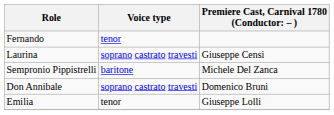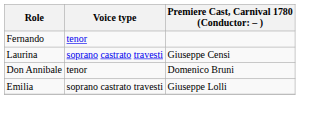 <table class="wikitable">
 <tr>
 <th>Role</th>
 <th>Voice type</th>
 <th>Premiere Cast, Carnival 1780 <br>(Conductor: – )</th>
 </tr>
 <tr>
 <td>Fernando</td>
 <td><a href='#'>tenor</a></td>
 <td></td>
 </tr>
 <tr>
 <td>Laurina</td>
 <td><a href='#'>soprano</a> <a href='#'>castrato</a> <a href='#'>travesti</a></td>
 <td>Giuseppe Censi</td>
 </tr>
 <tr>
-<td>Sempronio Pippistrelli</td>
-<td><a href='#'>baritone</a></td>
-<td>Michele Del Zanca</td>
-</tr>
-<tr>
 <td>Don Annibale</td>
-<td><a href='#'>soprano</a> <a href='#'>castrato</a> <a href='#'>travesti</a></td>
+<td>tenor</td>
 <td>Domenico Bruni</td>
 </tr>
 <tr>
 <td>Emilia</td>
-<td>tenor</td>
+<td>soprano castrato travesti</td>
 <td>Giuseppe Lolli</td>
 </tr>
 <tr>
 </tr>
 </table>
